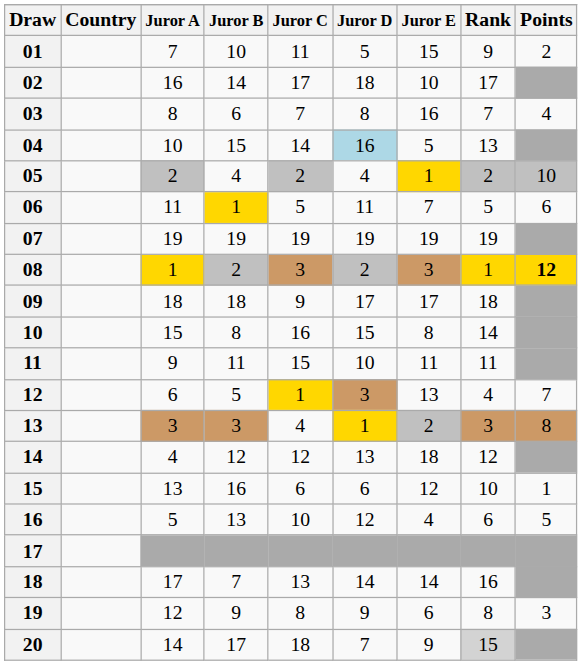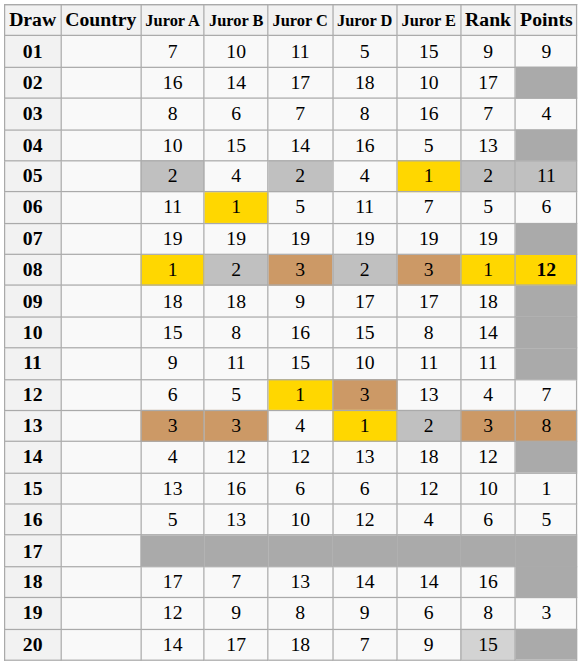 <table class="sortable wikitable collapsible plainrowheaders" style="text-align:center;">
 <tr>
 </tr>
 <tr>
 <th scope="col">Draw</th>
 <th scope="col">Country</th>
 <th scope="col"><small>Juror A</small></th>
 <th scope="col"><small>Juror B</small></th>
 <th scope="col"><small>Juror C</small></th>
 <th scope="col"><small>Juror D</small></th>
 <th scope="col"><small>Juror E</small></th>
 <th scope="col">Rank</th>
 <th scope="col">Points</th>
 </tr>
 <tr>
 <th scope="row" style="text-align:center;">01</th>
 <td style="text-align:left;"></td>
 <td>7</td>
 <td>10</td>
 <td>11</td>
 <td>5</td>
 <td>15</td>
 <td>9</td>
-<td>2</td>
+<td>9</td>
 </tr>
 <tr>
 <th scope="row" style="text-align:center;">02</th>
 <td style="text-align:left;"></td>
 <td>16</td>
 <td>14</td>
 <td>17</td>
 <td>18</td>
 <td>10</td>
 <td>17</td>
 <td style="background:#AAAAAA;"></td>
 </tr>
 <tr>
 <th scope="row" style="text-align:center;">03</th>
 <td style="text-align:left;"></td>
 <td>8</td>
 <td>6</td>
 <td>7</td>
 <td>8</td>
 <td>16</td>
 <td>7</td>
 <td>4</td>
 </tr>
 <tr>
 <th scope="row" style="text-align:center;">04</th>
 <td style="text-align:left;"></td>
 <td>10</td>
 <td>15</td>
 <td>14</td>
-<td style="background: lightblue;">16</td>
+<td>16</td>
 <td>5</td>
 <td>13</td>
 <td style="background:#AAAAAA;"></td>
 </tr>
 <tr>
 <th scope="row" style="text-align:center;">05</th>
 <td style="text-align:left;"></td>
 <td style="background:silver;">2</td>
 <td>4</td>
 <td style="background:silver;">2</td>
 <td>4</td>
 <td style="background:gold;">1</td>
 <td style="background:silver;">2</td>
-<td style="background:silver;">10</td>
+<td style="background:silver;">11</td>
 </tr>
 <tr>
 <th scope="row" style="text-align:center;">06</th>
 <td style="text-align:left;"></td>
 <td>11</td>
 <td style="background:gold;">1</td>
 <td>5</td>
 <td>11</td>
 <td>7</td>
 <td>5</td>
 <td>6</td>
 </tr>
 <tr>
 <th scope="row" style="text-align:center;">07</th>
 <td style="text-align:left;"></td>
 <td>19</td>
 <td>19</td>
 <td>19</td>
 <td>19</td>
 <td>19</td>
 <td>19</td>
 <td style="background:#AAAAAA;"></td>
 </tr>
 <tr>
 <th scope="row" style="text-align:center;">08</th>
 <td style="text-align:left;"></td>
 <td style="background:gold;">1</td>
 <td style="background:silver;">2</td>
 <td style="background:#CC9966;">3</td>
 <td style="background:silver;">2</td>
 <td style="background:#CC9966;">3</td>
 <td style="background:gold;">1</td>
 <td style="background:gold;"><strong>12</strong></td>
 </tr>
 <tr>
 <th scope="row" style="text-align:center;">09</th>
 <td style="text-align:left;"></td>
 <td>18</td>
 <td>18</td>
 <td>9</td>
 <td>17</td>
 <td>17</td>
 <td>18</td>
 <td style="background:#AAAAAA;"></td>
 </tr>
 <tr>
 <th scope="row" style="text-align:center;">10</th>
 <td style="text-align:left;"></td>
 <td>15</td>
 <td>8</td>
 <td>16</td>
 <td>15</td>
 <td>8</td>
 <td>14</td>
 <td style="background:#AAAAAA;"></td>
 </tr>
 <tr>
 <th scope="row" style="text-align:center;">11</th>
 <td style="text-align:left;"></td>
 <td>9</td>
 <td>11</td>
 <td>15</td>
 <td>10</td>
 <td>11</td>
 <td>11</td>
 <td style="background:#AAAAAA;"></td>
 </tr>
 <tr>
 <th scope="row" style="text-align:center;">12</th>
 <td style="text-align:left;"></td>
 <td>6</td>
 <td>5</td>
 <td style="background:gold;">1</td>
 <td style="background:#CC9966;">3</td>
 <td>13</td>
 <td>4</td>
 <td>7</td>
 </tr>
 <tr>
 <th scope="row" style="text-align:center;">13</th>
 <td style="text-align:left;"></td>
 <td style="background:#CC9966;">3</td>
 <td style="background:#CC9966;">3</td>
 <td>4</td>
 <td style="background:gold;">1</td>
 <td style="background:silver;">2</td>
 <td style="background:#CC9966;">3</td>
 <td style="background:#CC9966;">8</td>
 </tr>
 <tr>
 <th scope="row" style="text-align:center;">14</th>
 <td style="text-align:left;"></td>
 <td>4</td>
 <td>12</td>
 <td>12</td>
 <td>13</td>
 <td>18</td>
 <td>12</td>
 <td style="background:#AAAAAA;"></td>
 </tr>
 <tr>
 <th scope="row" style="text-align:center;">15</th>
 <td style="text-align:left;"></td>
 <td>13</td>
 <td>16</td>
 <td>6</td>
 <td>6</td>
 <td>12</td>
 <td>10</td>
 <td>1</td>
 </tr>
 <tr>
 <th scope="row" style="text-align:center;">16</th>
 <td style="text-align:left;"></td>
 <td>5</td>
 <td>13</td>
 <td>10</td>
 <td>12</td>
 <td>4</td>
 <td>6</td>
 <td>5</td>
 </tr>
 <tr class="sortbottom">
 <th scope="row" style="text-align:center;">17</th>
 <td style="text-align:left;"></td>
 <td style="background:#AAAAAA;"></td>
 <td style="background:#AAAAAA;"></td>
 <td style="background:#AAAAAA;"></td>
 <td style="background:#AAAAAA;"></td>
 <td style="background:#AAAAAA;"></td>
 <td style="background:#AAAAAA;"></td>
 <td style="background:#AAAAAA;"></td>
 </tr>
 <tr>
 <th scope="row" style="text-align:center;">18</th>
 <td style="text-align:left;"></td>
 <td>17</td>
 <td>7</td>
 <td>13</td>
 <td>14</td>
 <td>14</td>
 <td>16</td>
 <td style="background:#AAAAAA;"></td>
 </tr>
 <tr>
 <th scope="row" style="text-align:center;">19</th>
 <td style="text-align:left;"></td>
 <td>12</td>
 <td>9</td>
 <td>8</td>
 <td>9</td>
 <td>6</td>
 <td>8</td>
 <td>3</td>
 </tr>
 <tr>
 <th scope="row" style="text-align:center;">20</th>
 <td style="text-align:left;"></td>
 <td>14</td>
 <td>17</td>
 <td>18</td>
 <td>7</td>
 <td>9</td>
 <td style="background: lightgrey;">15</td>
 <td style="background:#AAAAAA;"></td>
 </tr>
 </table>
